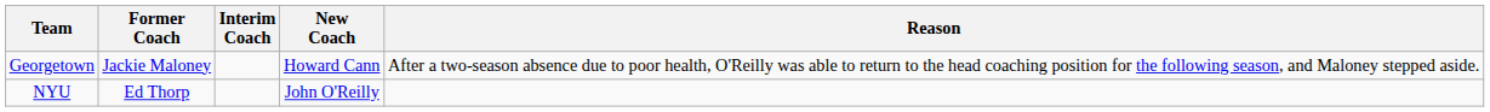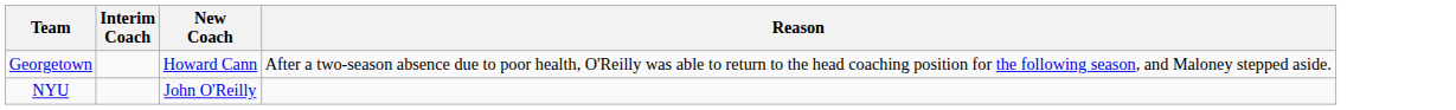 <table class="wikitable" style="text-align:center;">
 <tr>
 <th>Team</th>
-<th>Former<br>Coach</th>
 <th>Interim<br>Coach</th>
 <th>New<br>Coach</th>
 <th>Reason</th>
 </tr>
 <tr>
 <td><a href='#'>Georgetown</a></td>
-<td><a href='#'>Jackie Maloney</a></td>
 <td></td>
 <td><a href='#'>Howard Cann</a></td>
 <td>After a two-season absence due to poor health, O'Reilly was able to return to the head coaching position for <a href='#'>the following season</a>, and Maloney stepped aside.</td>
 </tr>
 <tr>
 <td><a href='#'>NYU</a></td>
-<td><a href='#'>Ed Thorp</a></td>
 <td></td>
 <td><a href='#'>John O'Reilly</a></td>
 <td></td>
 </tr>
 </table>
